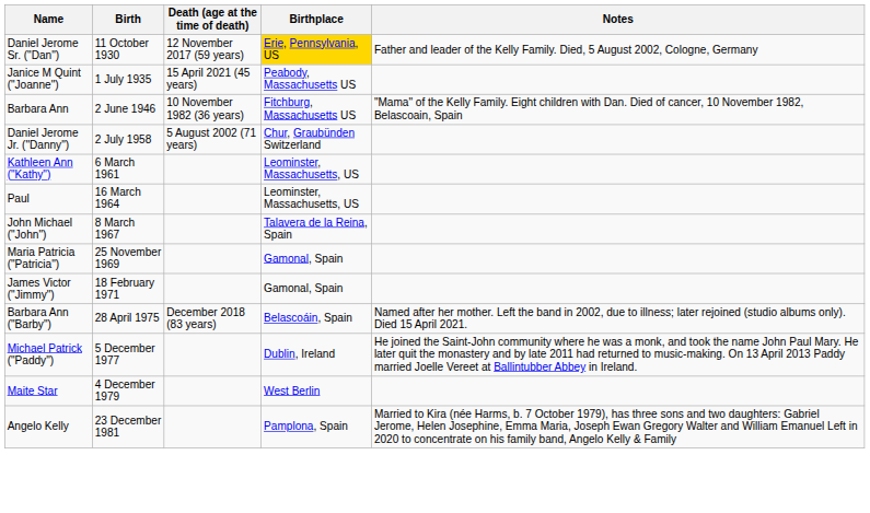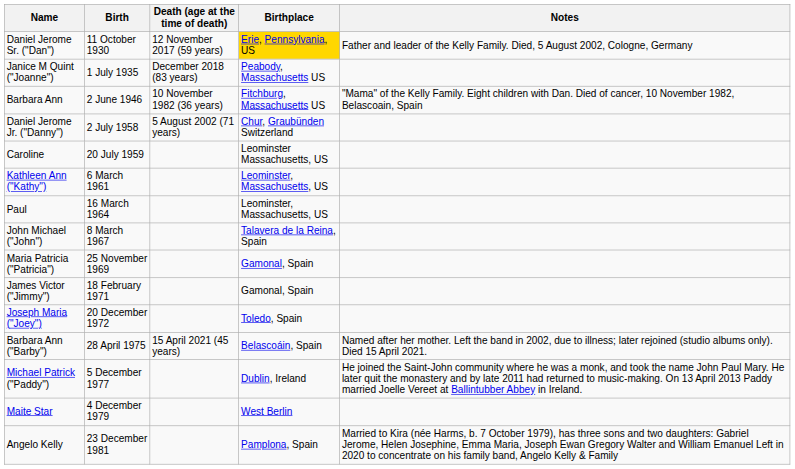 <table class="wikitable">
 <tr>
 <th>Name</th>
 <th>Birth</th>
 <th>Death (age at the time of death)</th>
 <th>Birthplace</th>
 <th>Notes</th>
 </tr>
 <tr>
 <td>Daniel Jerome Sr. ("Dan")</td>
 <td>11 October 1930</td>
 <td>12 November 2017 (59 years)</td>
 <td style="background: gold;"><a href='#'>Erie</a>, <a href='#'>Pennsylvania</a>, US</td>
 <td>Father and leader of the Kelly Family. Died, 5 August 2002, Cologne, Germany</td>
 </tr>
 <tr>
 <td>Janice M Quint ("Joanne")</td>
 <td>1 July 1935</td>
-<td>15 April 2021 (45 years)</td>
+<td>December 2018 (83 years)</td>
 <td><a href='#'>Peabody</a>, <a href='#'>Massachusetts</a> US</td>
 <td></td>
 </tr>
 <tr>
 <td>Barbara Ann</td>
 <td>2 June 1946</td>
 <td>10 November 1982 (36 years)</td>
 <td><a href='#'>Fitchburg</a>, <a href='#'>Massachusetts</a> US</td>
 <td>"Mama" of the Kelly Family. Eight children with Dan. Died of cancer, 10 November 1982, Belascoain, Spain</td>
 </tr>
 <tr>
 <td>Daniel Jerome Jr. ("Danny")</td>
 <td>2 July 1958</td>
 <td>5 August 2002 (71 years)</td>
 <td><a href='#'>Chur</a>, <a href='#'>Graubünden</a> Switzerland</td>
+<td></td>
+</tr>
+<tr>
+<td>Caroline</td>
+<td>20 July 1959</td>
+<td></td>
+<td>Leominster Massachusetts, US</td>
 <td></td>
 </tr>
 <tr>
 <td><a href='#'>Kathleen Ann ("Kathy")</a></td>
 <td>6 March 1961</td>
 <td></td>
 <td><a href='#'>Leominster</a>, <a href='#'>Massachusetts</a>, US</td>
 <td></td>
 </tr>
 <tr>
 <td>Paul</td>
 <td>16 March 1964</td>
 <td></td>
 <td>Leominster, Massachusetts, US</td>
 <td></td>
 </tr>
 <tr>
 <td>John Michael ("John")</td>
 <td>8 March 1967</td>
 <td></td>
 <td><a href='#'>Talavera de la Reina</a>, Spain</td>
 <td></td>
 </tr>
 <tr>
 <td>Maria Patricia ("Patricia")</td>
 <td>25 November 1969</td>
 <td></td>
 <td><a href='#'>Gamonal</a>, Spain</td>
 <td></td>
 </tr>
 <tr>
 <td>James Victor ("Jimmy")</td>
 <td>18 February 1971</td>
 <td></td>
 <td>Gamonal, Spain</td>
 <td></td>
 </tr>
 <tr>
+<td><a href='#'>Joseph Maria ("Joey")</a></td>
+<td>20 December 1972</td>
+<td></td>
+<td><a href='#'>Toledo</a>, Spain</td>
+<td></td>
+</tr>
+<tr>
 <td>Barbara Ann ("Barby")</td>
 <td>28 April 1975</td>
-<td>December 2018 (83 years)</td>
+<td>15 April 2021 (45 years)</td>
 <td><a href='#'>Belascoáin</a>, Spain</td>
 <td>Named after her mother. Left the band in 2002, due to illness; later rejoined (studio albums only). Died 15 April 2021.</td>
 </tr>
 <tr>
 <td><a href='#'>Michael Patrick</a> ("Paddy")</td>
 <td>5 December 1977</td>
 <td></td>
 <td><a href='#'>Dublin</a>, Ireland</td>
 <td>He joined the Saint-John community where he was a monk, and took the name John Paul Mary. He later quit the monastery and by late 2011 had returned to music-making. On 13 April 2013 Paddy married Joelle Vereet at <a href='#'>Ballintubber Abbey</a> in Ireland.</td>
 </tr>
 <tr>
 <td><a href='#'>Maite Star</a></td>
 <td>4 December 1979</td>
 <td></td>
 <td><a href='#'>West Berlin</a></td>
 <td></td>
 </tr>
 <tr>
 <td>Angelo Kelly</td>
 <td>23 December 1981</td>
 <td></td>
 <td><a href='#'>Pamplona</a>, Spain</td>
 <td>Married to Kira (née Harms, b. 7 October 1979), has three sons and two daughters: Gabriel Jerome, Helen Josephine, Emma Maria, Joseph Ewan Gregory Walter and William Emanuel Left in 2020 to concentrate on his family band, Angelo Kelly & Family</td>
 </tr>
 </table>
